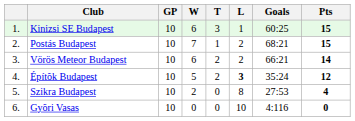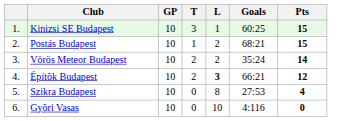 <table class="wikitable">
 <tr>
 <th width="30"></th>
 <th width="200">Club</th>
 <th width="30">GP</th>
-<th width="30">W</th>
 <th width="30">T</th>
 <th width="30">L</th>
 <th width="70">Goals</th>
 <th width="70">Pts</th>
 </tr>
 <tr bgcolor="#e6fae6" align="center">
 <td>1.</td>
 <td align="left"><a href='#'>Kinizsi SE Budapest</a></td>
 <td>10</td>
-<td>6</td>
 <td>3</td>
 <td>1</td>
 <td>60:25</td>
 <td><strong>15</strong></td>
 </tr>
 <tr bgcolor="#FFFFFF" align="center">
 <td>2.</td>
 <td align="left"><a href='#'>Postás Budapest</a></td>
 <td>10</td>
-<td>7</td>
 <td>1</td>
 <td>2</td>
 <td>68:21</td>
 <td><strong>15</strong></td>
 </tr>
 <tr bgcolor="#FFFFFF" align="center">
 <td>3.</td>
 <td align="left"><a href='#'>Vörös Meteor Budapest</a></td>
 <td>10</td>
-<td>6</td>
 <td>2</td>
 <td>2</td>
-<td>66:21</td>
+<td>35:24</td>
 <td><strong>14</strong></td>
 </tr>
 <tr bgcolor="#FFFFFF" align="center">
 <td>4.</td>
 <td align="left"><a href='#'>Építõk Budapest</a></td>
 <td>10</td>
-<td>5</td>
 <td>2</td>
 <td><strong>3</strong></td>
-<td>35:24</td>
+<td>66:21</td>
 <td><strong>12</strong></td>
 </tr>
 <tr bgcolor="#FFFFFF" align="center">
 <td>5.</td>
 <td align="left"><a href='#'>Szikra Budapest</a></td>
 <td>10</td>
-<td>2</td>
 <td>0</td>
 <td>8</td>
 <td>27:53</td>
 <td><strong>4</strong></td>
 </tr>
 <tr bgcolor="#FFFFFF" align="center">
 <td>6.</td>
 <td align="left"><a href='#'>Gyõri Vasas</a></td>
 <td>10</td>
 <td>0</td>
-<td>0</td>
 <td>10</td>
 <td>4:116</td>
 <td><strong>0</strong></td>
 </tr>
 </table>
